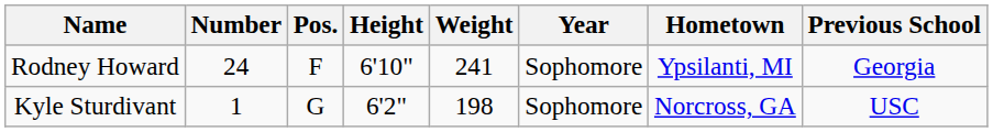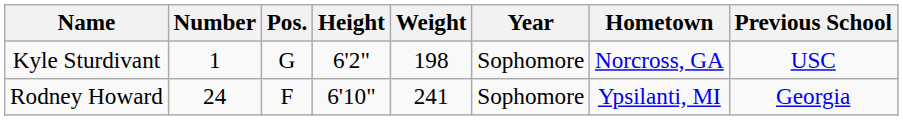 <table class="wikitable sortable" border="1" style="text-align:center;">
 <tr>
 <th>Name</th>
 <th>Number</th>
 <th>Pos.</th>
 <th>Height</th>
 <th>Weight</th>
 <th>Year</th>
 <th>Hometown</th>
 <th class="unsortable">Previous School</th>
 </tr>
 <tr>
+<td>Kyle Sturdivant</td>
+<td>1</td>
+<td>G</td>
+<td>6'2"</td>
+<td>198</td>
+<td>Sophomore</td>
+<td><a href='#'>Norcross, GA</a></td>
+<td><a href='#'>USC</a></td>
+</tr>
+<tr>
 <td>Rodney Howard</td>
 <td>24</td>
 <td>F</td>
 <td>6'10"</td>
 <td>241</td>
 <td>Sophomore</td>
 <td><a href='#'>Ypsilanti, MI</a></td>
 <td><a href='#'>Georgia</a></td>
 </tr>
-<tr>
-<td>Kyle Sturdivant</td>
-<td>1</td>
-<td>G</td>
-<td>6'2"</td>
-<td>198</td>
-<td>Sophomore</td>
-<td><a href='#'>Norcross, GA</a></td>
-<td><a href='#'>USC</a></td>
-</tr>
 </table>
